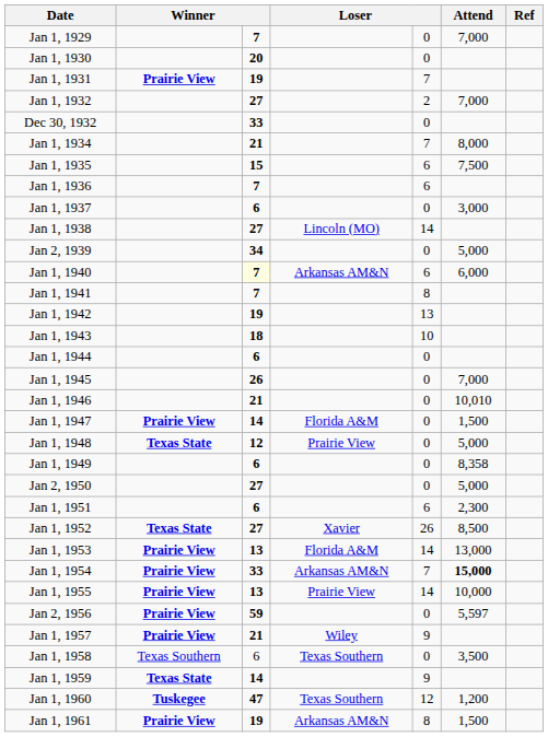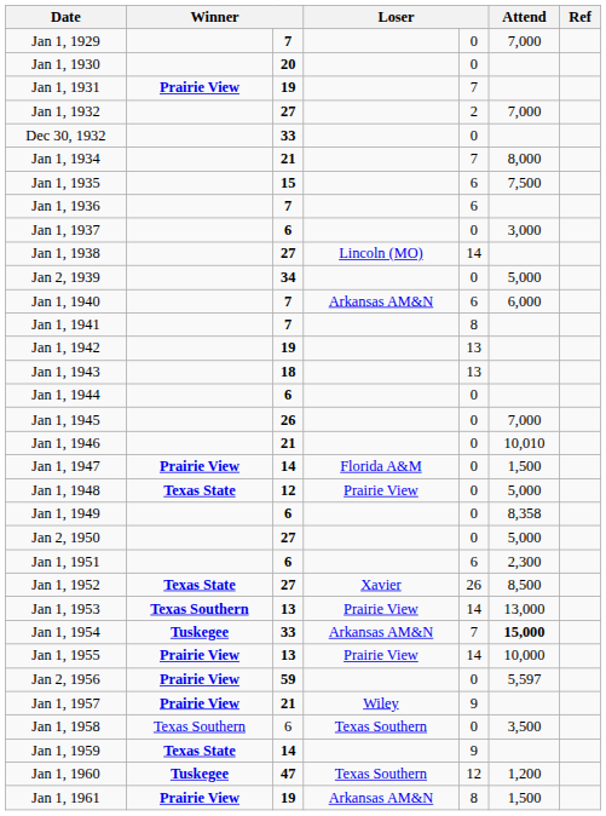 <table class="wikitable" style="width: 40em; text-align:center">
 <tr>
 <th>Date</th>
 <th colspan="2">Winner</th>
 <th colspan="2">Loser</th>
 <th>Attend</th>
 <th>Ref</th>
 </tr>
 <tr>
 <td>Jan 1, 1929</td>
 <td><strong></strong></td>
 <td><strong>7</strong></td>
 <td></td>
 <td>0</td>
 <td>7,000</td>
 <td></td>
 </tr>
 <tr>
 <td>Jan 1, 1930</td>
 <td><strong></strong></td>
 <td><strong>20</strong></td>
 <td></td>
 <td>0</td>
 <td></td>
 <td></td>
 </tr>
 <tr>
 <td>Jan 1, 1931</td>
 <td><strong><a href='#'>Prairie View</a></strong></td>
 <td><strong>19</strong></td>
 <td></td>
 <td>7</td>
 <td></td>
 <td></td>
 </tr>
 <tr>
 <td>Jan 1, 1932</td>
 <td><strong></strong></td>
 <td><strong>27</strong></td>
 <td></td>
 <td>2</td>
 <td>7,000</td>
 <td></td>
 </tr>
 <tr>
 <td>Dec 30, 1932</td>
 <td><strong></strong></td>
 <td><strong>33</strong></td>
 <td></td>
 <td>0</td>
 <td></td>
 <td></td>
 </tr>
 <tr>
 <td>Jan 1, 1934</td>
 <td><strong></strong></td>
 <td><strong>21</strong></td>
 <td></td>
 <td>7</td>
 <td>8,000</td>
 <td></td>
 </tr>
 <tr>
 <td>Jan 1, 1935</td>
 <td><strong></strong></td>
 <td><strong>15</strong></td>
 <td></td>
 <td>6</td>
 <td>7,500</td>
 <td></td>
 </tr>
 <tr>
 <td>Jan 1, 1936</td>
 <td><strong></strong></td>
 <td><strong>7</strong></td>
 <td></td>
 <td>6</td>
 <td></td>
 <td></td>
 </tr>
 <tr>
 <td>Jan 1, 1937</td>
 <td><strong></strong></td>
 <td><strong>6</strong></td>
 <td></td>
 <td>0</td>
 <td>3,000</td>
 <td></td>
 </tr>
 <tr>
 <td>Jan 1, 1938</td>
 <td><strong></strong></td>
 <td><strong>27</strong></td>
 <td><a href='#'>Lincoln (MO)</a></td>
 <td>14</td>
 <td></td>
 <td></td>
 </tr>
 <tr>
 <td>Jan 2, 1939</td>
 <td><strong></strong></td>
 <td><strong>34</strong></td>
 <td></td>
 <td>0</td>
 <td>5,000</td>
 <td></td>
 </tr>
 <tr>
 <td>Jan 1, 1940</td>
 <td><strong></strong></td>
-<td style="background: lightyellow;"><strong>7</strong></td>
+<td><strong>7</strong></td>
 <td><a href='#'>Arkansas AM&N</a></td>
 <td>6</td>
 <td>6,000</td>
 <td></td>
 </tr>
 <tr>
 <td>Jan 1, 1941</td>
 <td><strong></strong></td>
 <td><strong>7</strong></td>
 <td></td>
 <td>8</td>
 <td></td>
 <td></td>
 </tr>
 <tr>
 <td>Jan 1, 1942</td>
 <td><strong></strong></td>
 <td><strong>19</strong></td>
 <td></td>
 <td>13</td>
 <td></td>
 <td></td>
 </tr>
 <tr>
 <td>Jan 1, 1943</td>
 <td><strong></strong></td>
 <td><strong>18</strong></td>
 <td></td>
-<td>10</td>
+<td>13</td>
 <td></td>
 <td></td>
 </tr>
 <tr>
 <td>Jan 1, 1944</td>
 <td><strong></strong></td>
 <td><strong>6</strong></td>
 <td></td>
 <td>0</td>
 <td></td>
 <td></td>
 </tr>
 <tr>
 <td>Jan 1, 1945</td>
 <td><strong></strong></td>
 <td><strong>26</strong></td>
 <td></td>
 <td>0</td>
 <td>7,000</td>
 <td></td>
 </tr>
 <tr>
 <td>Jan 1, 1946</td>
 <td><strong></strong></td>
 <td><strong>21</strong></td>
 <td></td>
 <td>0</td>
 <td>10,010</td>
 <td></td>
 </tr>
 <tr>
 <td>Jan 1, 1947</td>
 <td><strong><a href='#'>Prairie View</a></strong></td>
 <td><strong>14</strong></td>
 <td><a href='#'>Florida A&M</a></td>
 <td>0</td>
 <td>1,500</td>
 <td></td>
 </tr>
 <tr>
 <td>Jan 1, 1948</td>
 <td><strong><a href='#'>Texas State</a></strong></td>
 <td><strong>12</strong></td>
 <td><a href='#'>Prairie View</a></td>
 <td>0</td>
 <td>5,000</td>
 <td></td>
 </tr>
 <tr>
 <td>Jan 1, 1949</td>
 <td><strong></strong></td>
 <td><strong>6</strong></td>
 <td></td>
 <td>0</td>
 <td>8,358</td>
 <td></td>
 </tr>
 <tr>
 <td>Jan 2, 1950</td>
 <td><strong></strong></td>
 <td><strong>27</strong></td>
 <td></td>
 <td>0</td>
 <td>5,000</td>
 <td></td>
 </tr>
 <tr>
 <td>Jan 1, 1951</td>
 <td></td>
 <td><strong>6</strong></td>
 <td></td>
 <td>6</td>
 <td>2,300</td>
 <td></td>
 </tr>
 <tr>
 <td>Jan 1, 1952</td>
 <td><strong><a href='#'>Texas State</a></strong></td>
 <td><strong>27</strong></td>
 <td><a href='#'>Xavier</a></td>
 <td>26</td>
 <td>8,500</td>
 <td></td>
 </tr>
 <tr>
 <td>Jan 1, 1953</td>
-<td><strong><a href='#'>Prairie View</a></strong></td>
+<td><strong><a href='#'>Texas Southern</a></strong></td>
 <td><strong>13</strong></td>
-<td><a href='#'>Florida A&M</a></td>
+<td><a href='#'>Prairie View</a></td>
 <td>14</td>
 <td>13,000</td>
 <td></td>
 </tr>
 <tr>
 <td>Jan 1, 1954</td>
-<td><strong><a href='#'>Prairie View</a></strong></td>
+<td><strong><a href='#'>Tuskegee</a></strong></td>
 <td><strong>33</strong></td>
 <td><a href='#'>Arkansas AM&N</a></td>
 <td>7</td>
 <td><strong>15,000</strong></td>
 <td></td>
 </tr>
 <tr>
 <td>Jan 1, 1955</td>
 <td><strong><a href='#'>Prairie View</a></strong></td>
 <td><strong>13</strong></td>
 <td><a href='#'>Prairie View</a></td>
 <td>14</td>
 <td>10,000</td>
 <td></td>
 </tr>
 <tr>
 <td>Jan 2, 1956</td>
 <td><strong><a href='#'>Prairie View</a></strong></td>
 <td><strong>59</strong></td>
 <td></td>
 <td>0</td>
 <td>5,597</td>
 <td></td>
 </tr>
 <tr>
 <td>Jan 1, 1957</td>
 <td><strong><a href='#'>Prairie View</a></strong></td>
 <td><strong>21</strong></td>
 <td><a href='#'>Wiley</a></td>
 <td>9</td>
 <td></td>
 <td></td>
 </tr>
 <tr>
 <td>Jan 1, 1958</td>
 <td><a href='#'>Texas Southern</a></td>
 <td>6</td>
 <td><a href='#'>Texas Southern</a></td>
 <td>0</td>
 <td>3,500</td>
 <td></td>
 </tr>
 <tr>
 <td>Jan 1, 1959</td>
 <td><strong><a href='#'>Texas State</a></strong></td>
 <td><strong>14</strong></td>
 <td></td>
 <td>9</td>
 <td></td>
 <td></td>
 </tr>
 <tr>
 <td>Jan 1, 1960</td>
 <td><strong><a href='#'>Tuskegee</a></strong></td>
 <td><strong>47</strong></td>
 <td><a href='#'>Texas Southern</a></td>
 <td>12</td>
 <td>1,200</td>
 <td></td>
 </tr>
 <tr>
 <td>Jan 1, 1961</td>
 <td><strong><a href='#'>Prairie View</a></strong></td>
 <td><strong>19</strong></td>
 <td><a href='#'>Arkansas AM&N</a></td>
 <td>8</td>
 <td>1,500</td>
 <td></td>
 </tr>
 </table>
